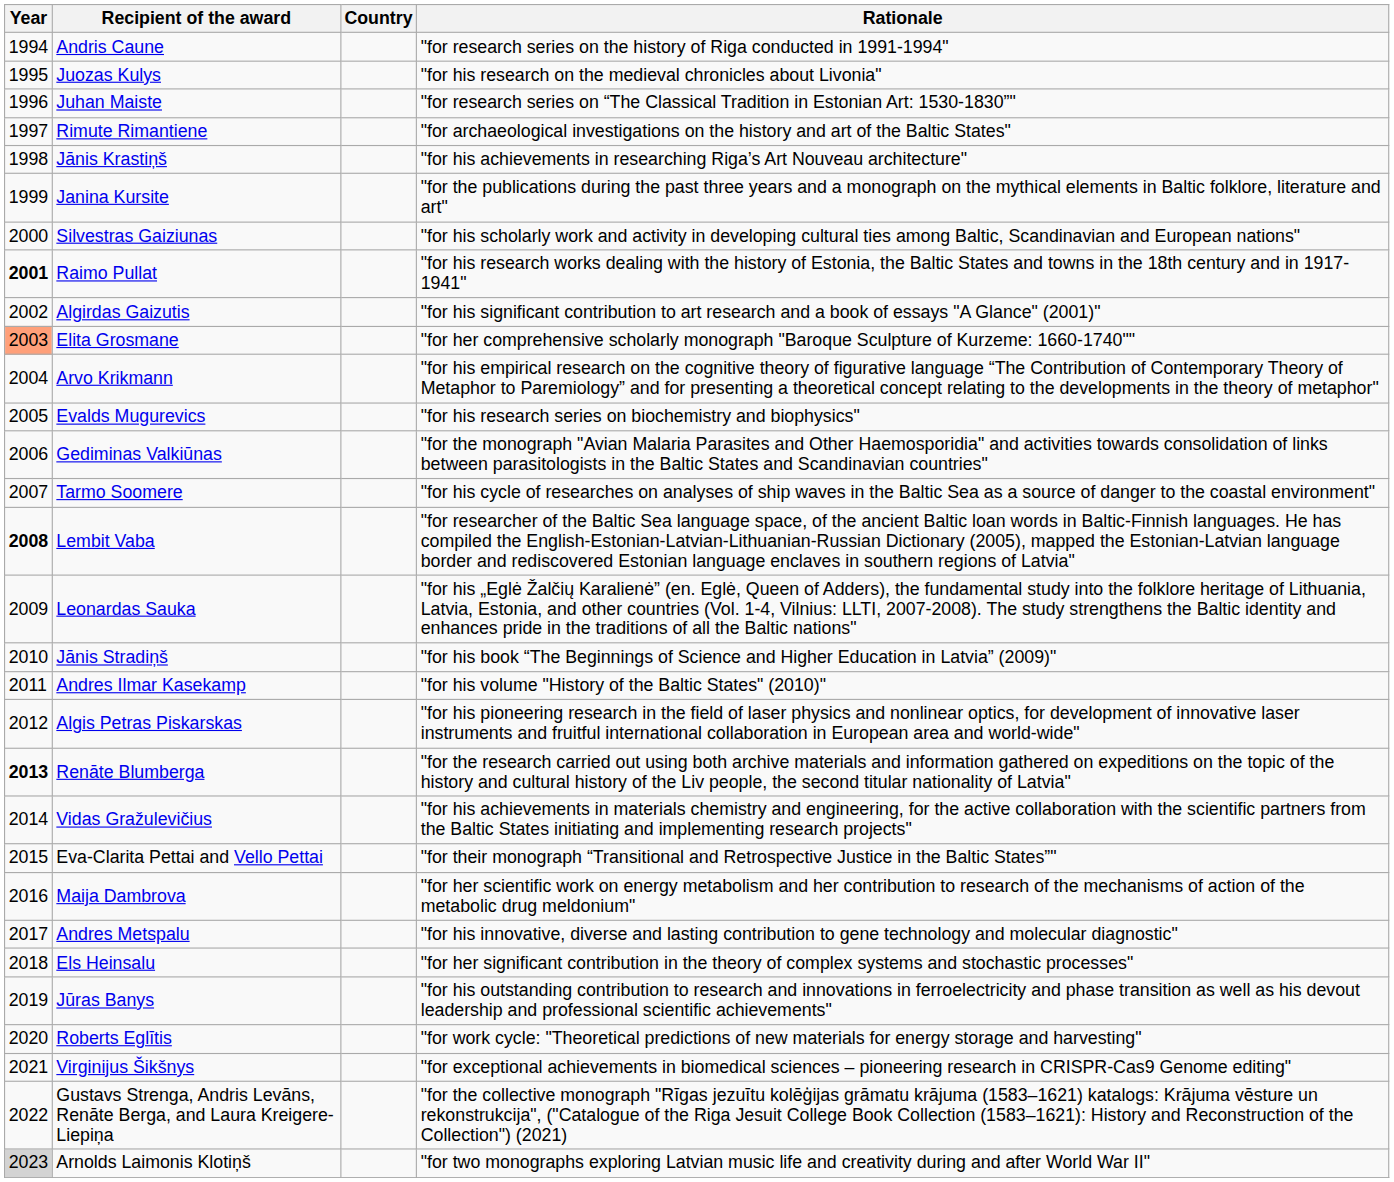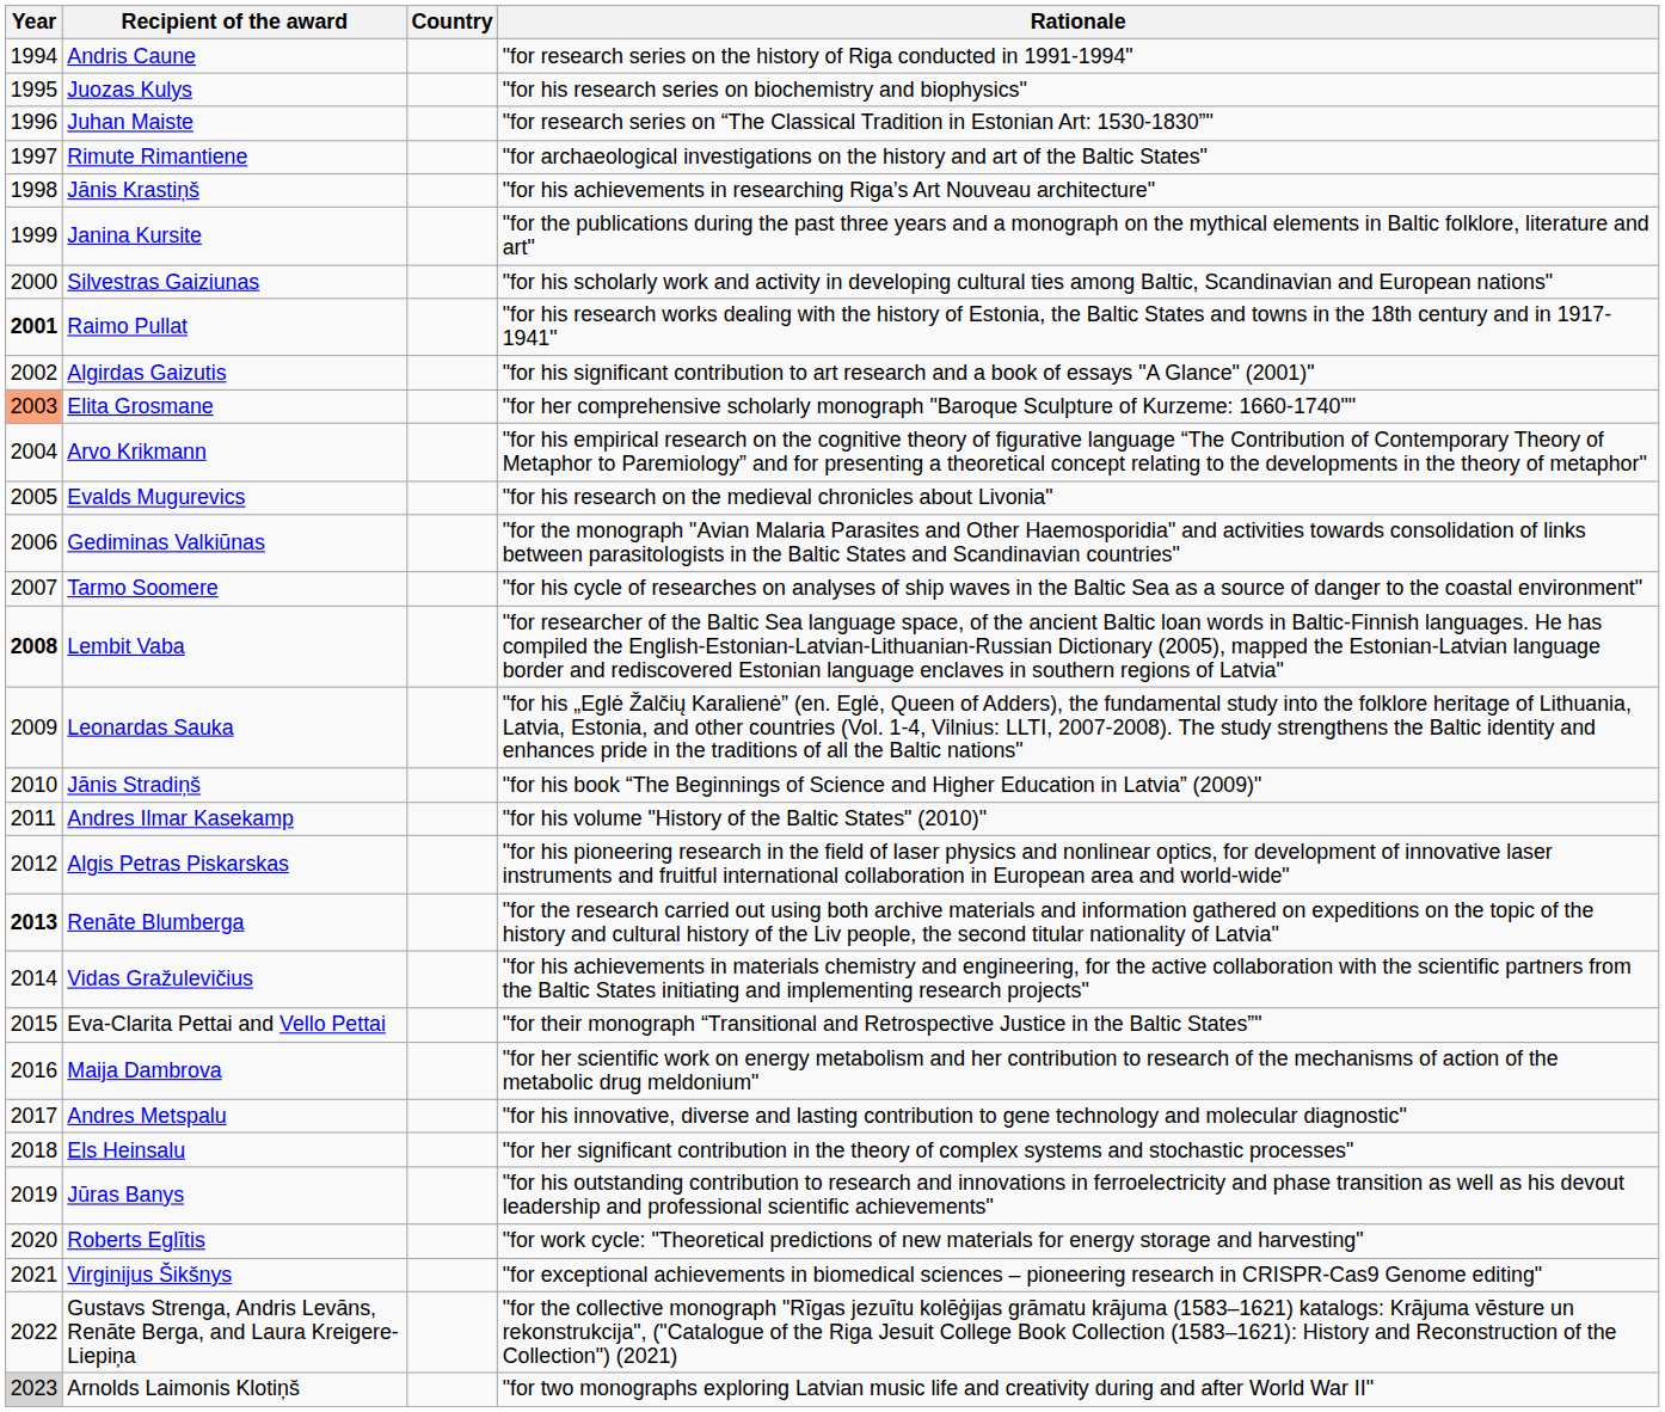 <table class="wikitable" border="1" class="sortable wikitable">
 <tr>
 <th>Year</th>
 <th>Recipient of the award</th>
 <th>Country</th>
 <th>Rationale</th>
 </tr>
 <tr>
 <td>1994</td>
 <td><a href='#'>Andris Caune</a></td>
 <td></td>
 <td>"for research series on the history of Riga conducted in 1991-1994"</td>
 </tr>
 <tr>
 <td>1995</td>
 <td><a href='#'>Juozas Kulys</a></td>
 <td></td>
-<td>"for his research on the medieval chronicles about Livonia"</td>
+<td>"for his research series on biochemistry and biophysics"</td>
 </tr>
 <tr>
 <td>1996</td>
 <td><a href='#'>Juhan Maiste</a></td>
 <td></td>
 <td>"for research series on “The Classical Tradition in Estonian Art: 1530-1830”"</td>
 </tr>
 <tr>
 <td>1997</td>
 <td><a href='#'>Rimute Rimantiene</a></td>
 <td></td>
 <td>"for archaeological investigations on the history and art of the Baltic States"</td>
 </tr>
 <tr>
 <td>1998</td>
 <td><a href='#'>Jānis Krastiņš</a></td>
 <td></td>
 <td>"for his achievements in researching Riga’s Art Nouveau architecture"</td>
 </tr>
 <tr>
 <td>1999</td>
 <td><a href='#'>Janina Kursite</a></td>
 <td></td>
 <td>"for the publications during the past three years and a monograph on the mythical elements in Baltic folklore, literature and art"</td>
 </tr>
 <tr>
 <td>2000</td>
 <td><a href='#'>Silvestras Gaiziunas</a></td>
 <td></td>
 <td>"for his scholarly work and activity in developing cultural ties among Baltic, Scandinavian and European nations"</td>
 </tr>
 <tr>
 <td><strong>2001</strong></td>
 <td><a href='#'>Raimo Pullat</a></td>
 <td></td>
 <td>"for his research works dealing with the history of Estonia, the Baltic States and towns in the 18th century and in 1917-1941"</td>
 </tr>
 <tr>
 <td>2002</td>
 <td><a href='#'>Algirdas Gaizutis</a></td>
 <td></td>
 <td>"for his significant contribution to art research and a book of essays "A Glance" (2001)"</td>
 </tr>
 <tr>
 <td style="background: lightsalmon;">2003</td>
 <td><a href='#'>Elita Grosmane</a></td>
 <td></td>
 <td>"for her comprehensive scholarly monograph "Baroque Sculpture of Kurzeme: 1660-1740""</td>
 </tr>
 <tr>
 <td>2004</td>
 <td><a href='#'>Arvo Krikmann</a></td>
 <td></td>
 <td>"for his empirical research on the cognitive theory of figurative language “The Contribution of Contemporary Theory of Metaphor to Paremiology” and for presenting a theoretical concept relating to the developments in the theory of metaphor"</td>
 </tr>
 <tr>
 <td>2005</td>
 <td><a href='#'>Evalds Mugurevics</a></td>
 <td></td>
-<td>"for his research series on biochemistry and biophysics"</td>
+<td>"for his research on the medieval chronicles about Livonia"</td>
 </tr>
 <tr>
 <td>2006</td>
 <td><a href='#'>Gediminas Valkiūnas</a></td>
 <td></td>
 <td>"for the monograph "Avian Malaria Parasites and Other Haemosporidia" and activities towards consolidation of links between parasitologists in the Baltic States and Scandinavian countries"</td>
 </tr>
 <tr>
 <td>2007</td>
 <td><a href='#'>Tarmo Soomere</a></td>
 <td></td>
 <td>"for his cycle of researches on analyses of ship waves in the Baltic Sea as a source of danger to the coastal environment"</td>
 </tr>
 <tr>
 <td><strong>2008</strong></td>
 <td><a href='#'>Lembit Vaba</a></td>
 <td></td>
 <td>"for researcher of the Baltic Sea language space, of the ancient Baltic loan words in Baltic-Finnish languages. He has compiled the English-Estonian-Latvian-Lithuanian-Russian Dictionary (2005), mapped the Estonian-Latvian language border and rediscovered Estonian language enclaves in southern regions of Latvia"</td>
 </tr>
 <tr>
 <td>2009</td>
 <td><a href='#'>Leonardas Sauka</a></td>
 <td></td>
 <td>"for his „Eglė Žalčių Karalienė” (en. Eglė, Queen of Adders), the fundamental study into the folklore heritage of Lithuania, Latvia, Estonia, and other countries (Vol. 1-4, Vilnius: LLTI, 2007-2008). The study strengthens the Baltic identity and enhances pride in the traditions of all the Baltic nations"</td>
 </tr>
 <tr>
 <td>2010</td>
 <td><a href='#'>Jānis Stradiņš</a></td>
 <td></td>
 <td>"for his book “The Beginnings of Science and Higher Education in Latvia” (2009)"</td>
 </tr>
 <tr>
 <td>2011</td>
 <td><a href='#'>Andres Ilmar Kasekamp</a></td>
 <td></td>
 <td>"for his volume "History of the Baltic States" (2010)"</td>
 </tr>
 <tr>
 <td>2012</td>
 <td><a href='#'>Algis Petras Piskarskas</a></td>
 <td></td>
 <td>"for his pioneering research in the field of laser physics and nonlinear optics, for development of innovative laser instruments and fruitful international collaboration in European area and world-wide"</td>
 </tr>
 <tr>
 <td><strong>2013</strong></td>
 <td><a href='#'>Renāte Blumberga</a></td>
 <td></td>
 <td>"for the research carried out using both archive materials and information gathered on expeditions on the topic of the history and cultural history of the Liv people, the second titular nationality of Latvia"</td>
 </tr>
 <tr>
 <td>2014</td>
 <td><a href='#'>Vidas Gražulevičius</a></td>
 <td></td>
 <td>"for his achievements in materials chemistry and engineering, for the active collaboration with the scientific partners from the Baltic States initiating and implementing research projects"</td>
 </tr>
 <tr>
 <td>2015</td>
 <td>Eva-Clarita Pettai and <a href='#'>Vello Pettai</a></td>
 <td></td>
 <td>"for their monograph “Transitional and Retrospective Justice in the Baltic States”"</td>
 </tr>
 <tr>
 <td>2016</td>
 <td><a href='#'>Maija Dambrova</a></td>
 <td></td>
 <td>"for her scientific work on energy metabolism and her contribution to research of the mechanisms of action of the metabolic drug meldonium"</td>
 </tr>
 <tr>
 <td>2017</td>
 <td><a href='#'>Andres Metspalu</a></td>
 <td></td>
 <td>"for his innovative, diverse and lasting contribution to gene technology and molecular diagnostic"</td>
 </tr>
 <tr>
 <td>2018</td>
 <td><a href='#'>Els Heinsalu</a></td>
 <td></td>
 <td>"for her significant contribution in the theory of complex systems and stochastic processes"</td>
 </tr>
 <tr>
 <td>2019</td>
 <td><a href='#'>Jūras Banys</a></td>
 <td></td>
 <td>"for his outstanding contribution to research and innovations in ferroelectricity and phase transition as well as his devout leadership and professional scientific achievements"</td>
 </tr>
 <tr>
 <td>2020</td>
 <td><a href='#'>Roberts Eglītis</a></td>
 <td></td>
 <td>"for work cycle: "Theoretical predictions of new materials for energy storage and harvesting"</td>
 </tr>
 <tr>
 <td>2021</td>
 <td><a href='#'>Virginijus Šikšnys</a></td>
 <td></td>
 <td>"for exceptional achievements in biomedical sciences – pioneering research in CRISPR-Cas9 Genome editing"</td>
 </tr>
 <tr>
 <td>2022</td>
 <td>Gustavs Strenga, Andris Levāns, Renāte Berga, and Laura Kreigere-Liepiņa</td>
 <td></td>
 <td>"for the collective monograph "Rīgas jezuītu kolēģijas grāmatu krājuma (1583–1621) katalogs: Krājuma vēsture un rekonstrukcija", ("Catalogue of the Riga Jesuit College Book Collection (1583–1621): History and Reconstruction of the Collection") (2021)</td>
 </tr>
 <tr>
 <td style="background: lightgrey;">2023</td>
 <td>Arnolds Laimonis Klotiņš</td>
 <td></td>
 <td>"for two monographs exploring Latvian music life and creativity during and after World War II"</td>
 </tr>
 <tr>
 </tr>
 </table>
